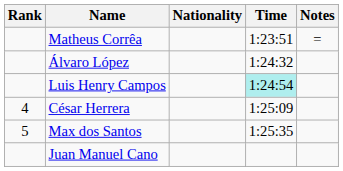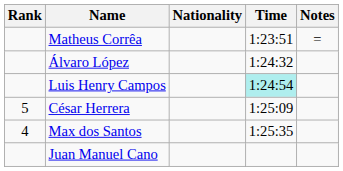 <table class="wikitable sortable" style="text-align:center">
 <tr>
 <th>Rank</th>
 <th>Name</th>
 <th>Nationality</th>
 <th>Time</th>
 <th>Notes</th>
 </tr>
 <tr>
 <td></td>
 <td align=left><a href='#'>Matheus Corrêa</a></td>
 <td align=left></td>
 <td>1:23:51</td>
 <td>=</td>
 </tr>
 <tr>
 <td></td>
 <td align=left><a href='#'>Álvaro López</a></td>
 <td align=left></td>
 <td>1:24:32</td>
 <td></td>
 </tr>
 <tr>
 <td></td>
 <td align=left><a href='#'>Luis Henry Campos</a></td>
 <td align=left></td>
 <td style="background: paleturquoise;">1:24:54</td>
 <td></td>
 </tr>
 <tr>
-<td>4</td>
+<td>5</td>
 <td align=left><a href='#'>César Herrera</a></td>
 <td align=left></td>
 <td>1:25:09</td>
 <td></td>
 </tr>
 <tr>
-<td>5</td>
+<td>4</td>
 <td align=left><a href='#'>Max dos Santos</a></td>
 <td align=left></td>
 <td>1:25:35</td>
 <td></td>
 </tr>
 <tr>
 <td></td>
 <td align=left><a href='#'>Juan Manuel Cano</a></td>
 <td align=left></td>
 <td></td>
 <td></td>
 </tr>
 </table>
